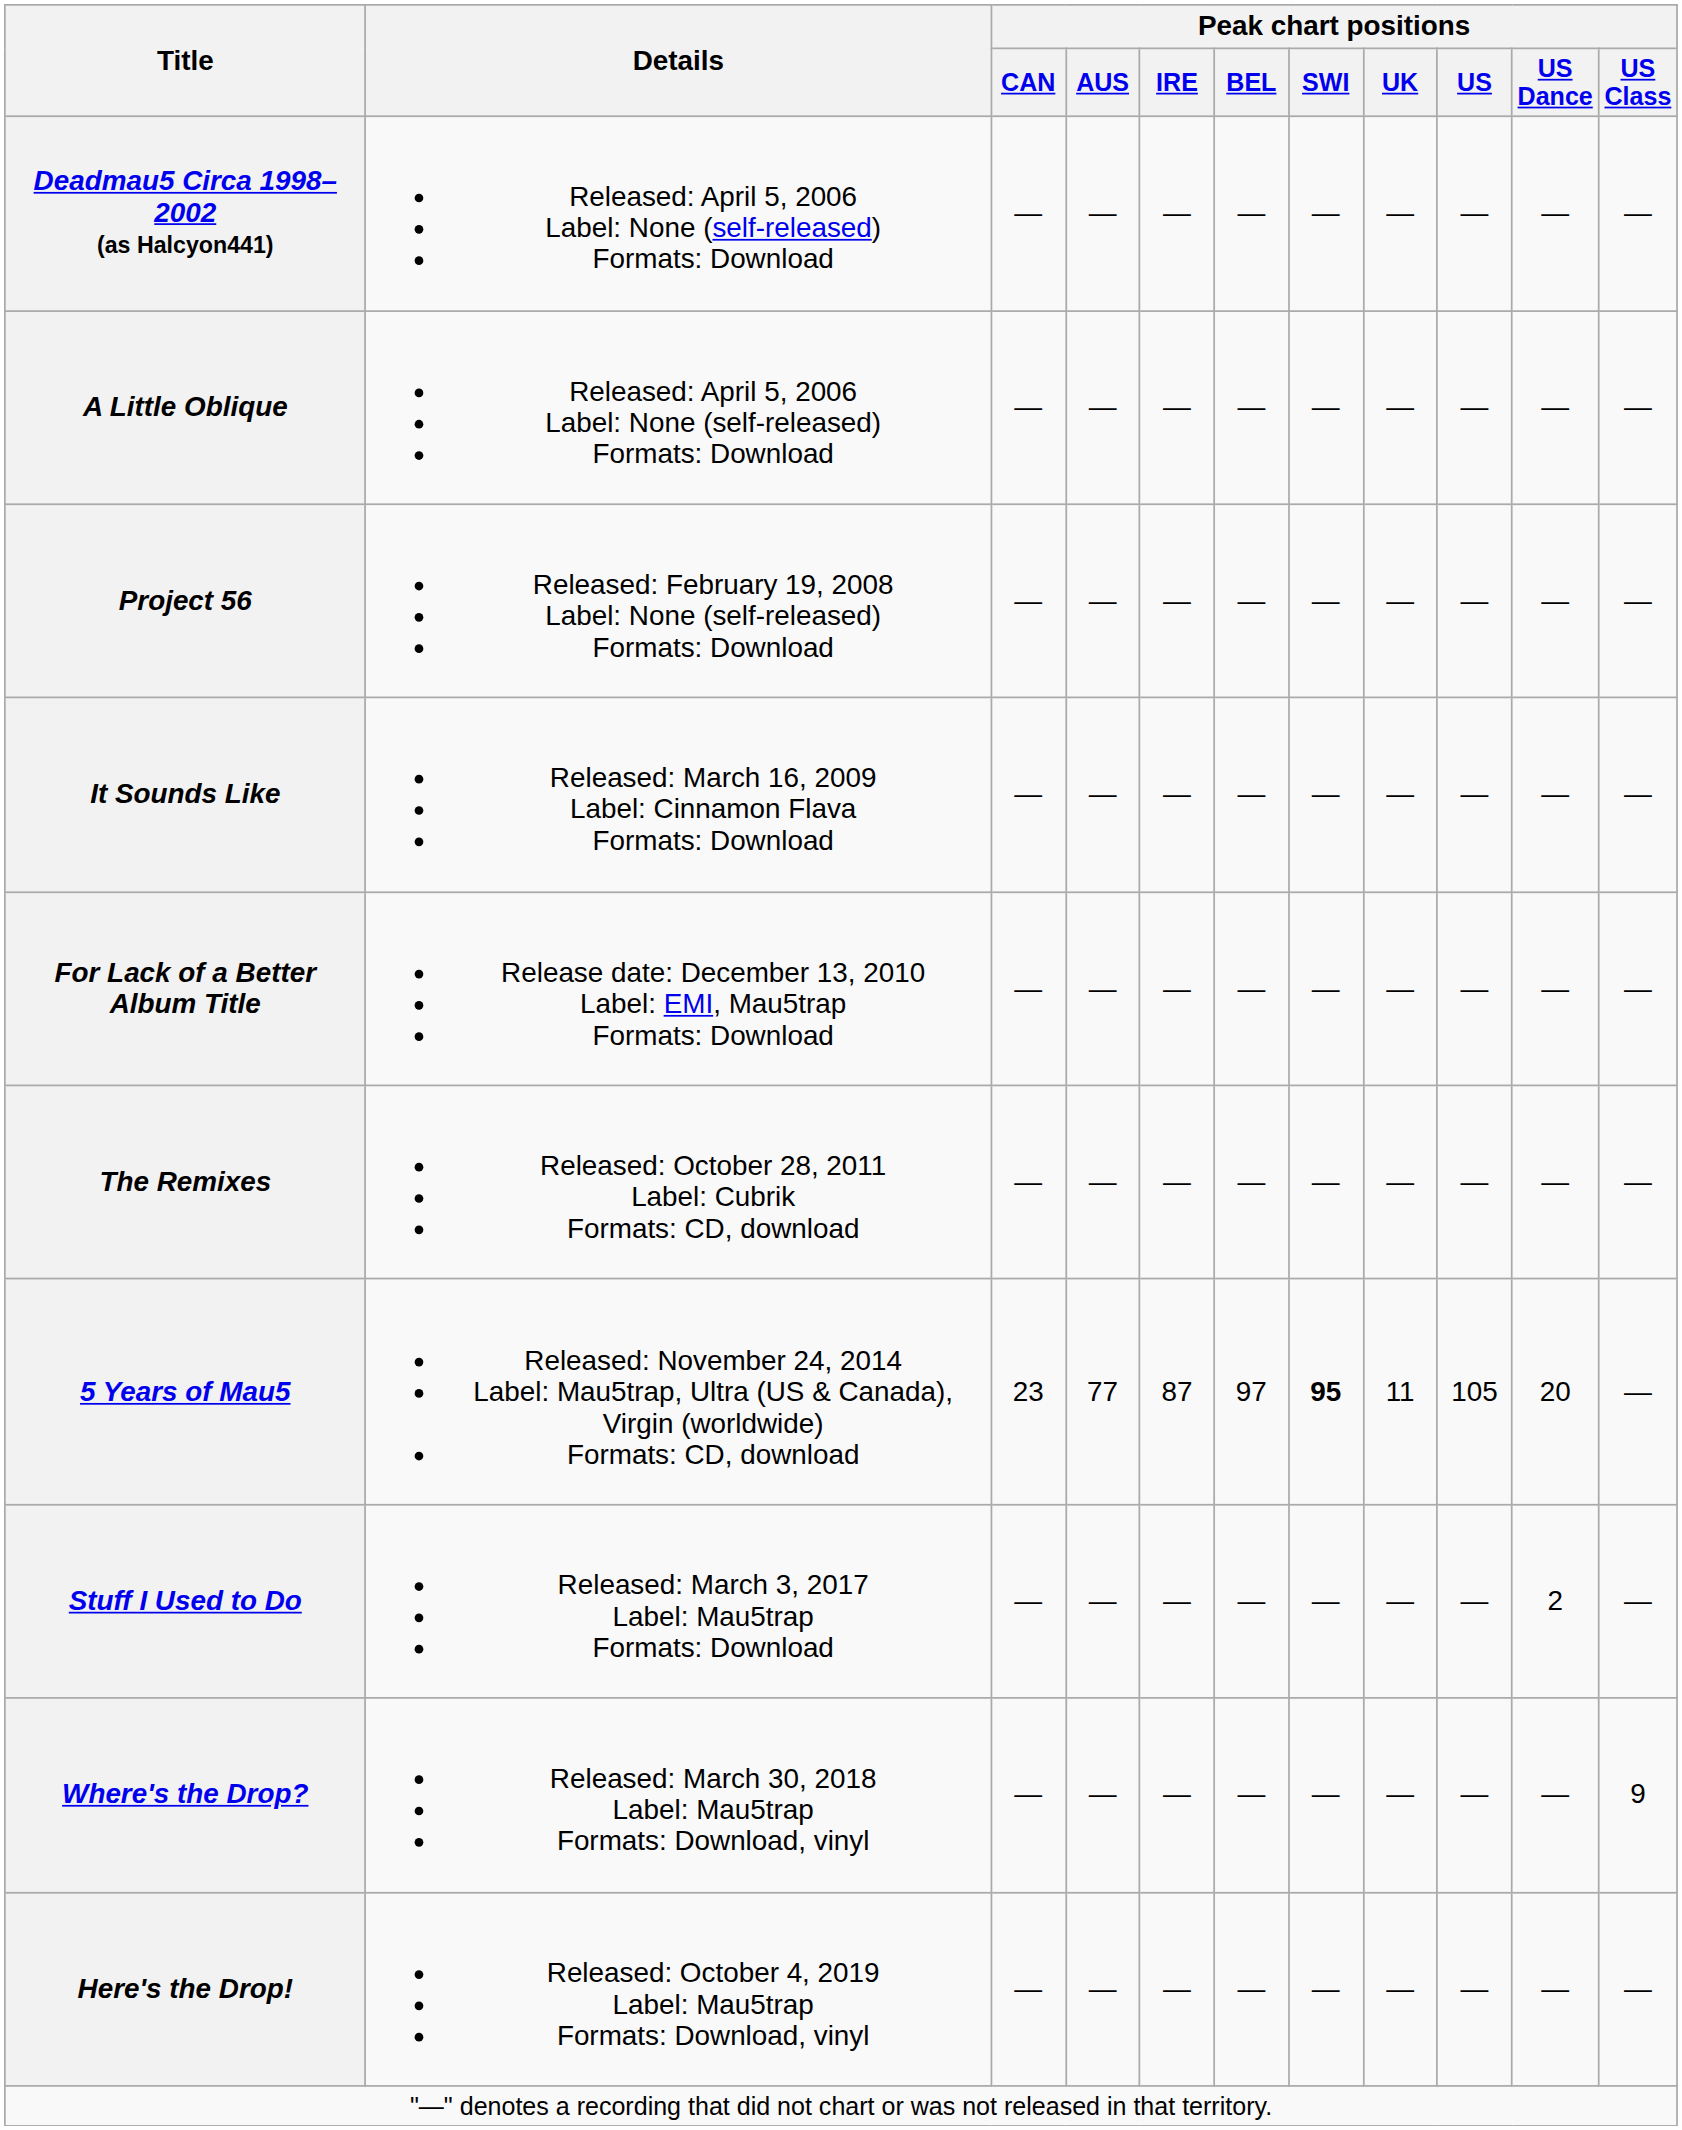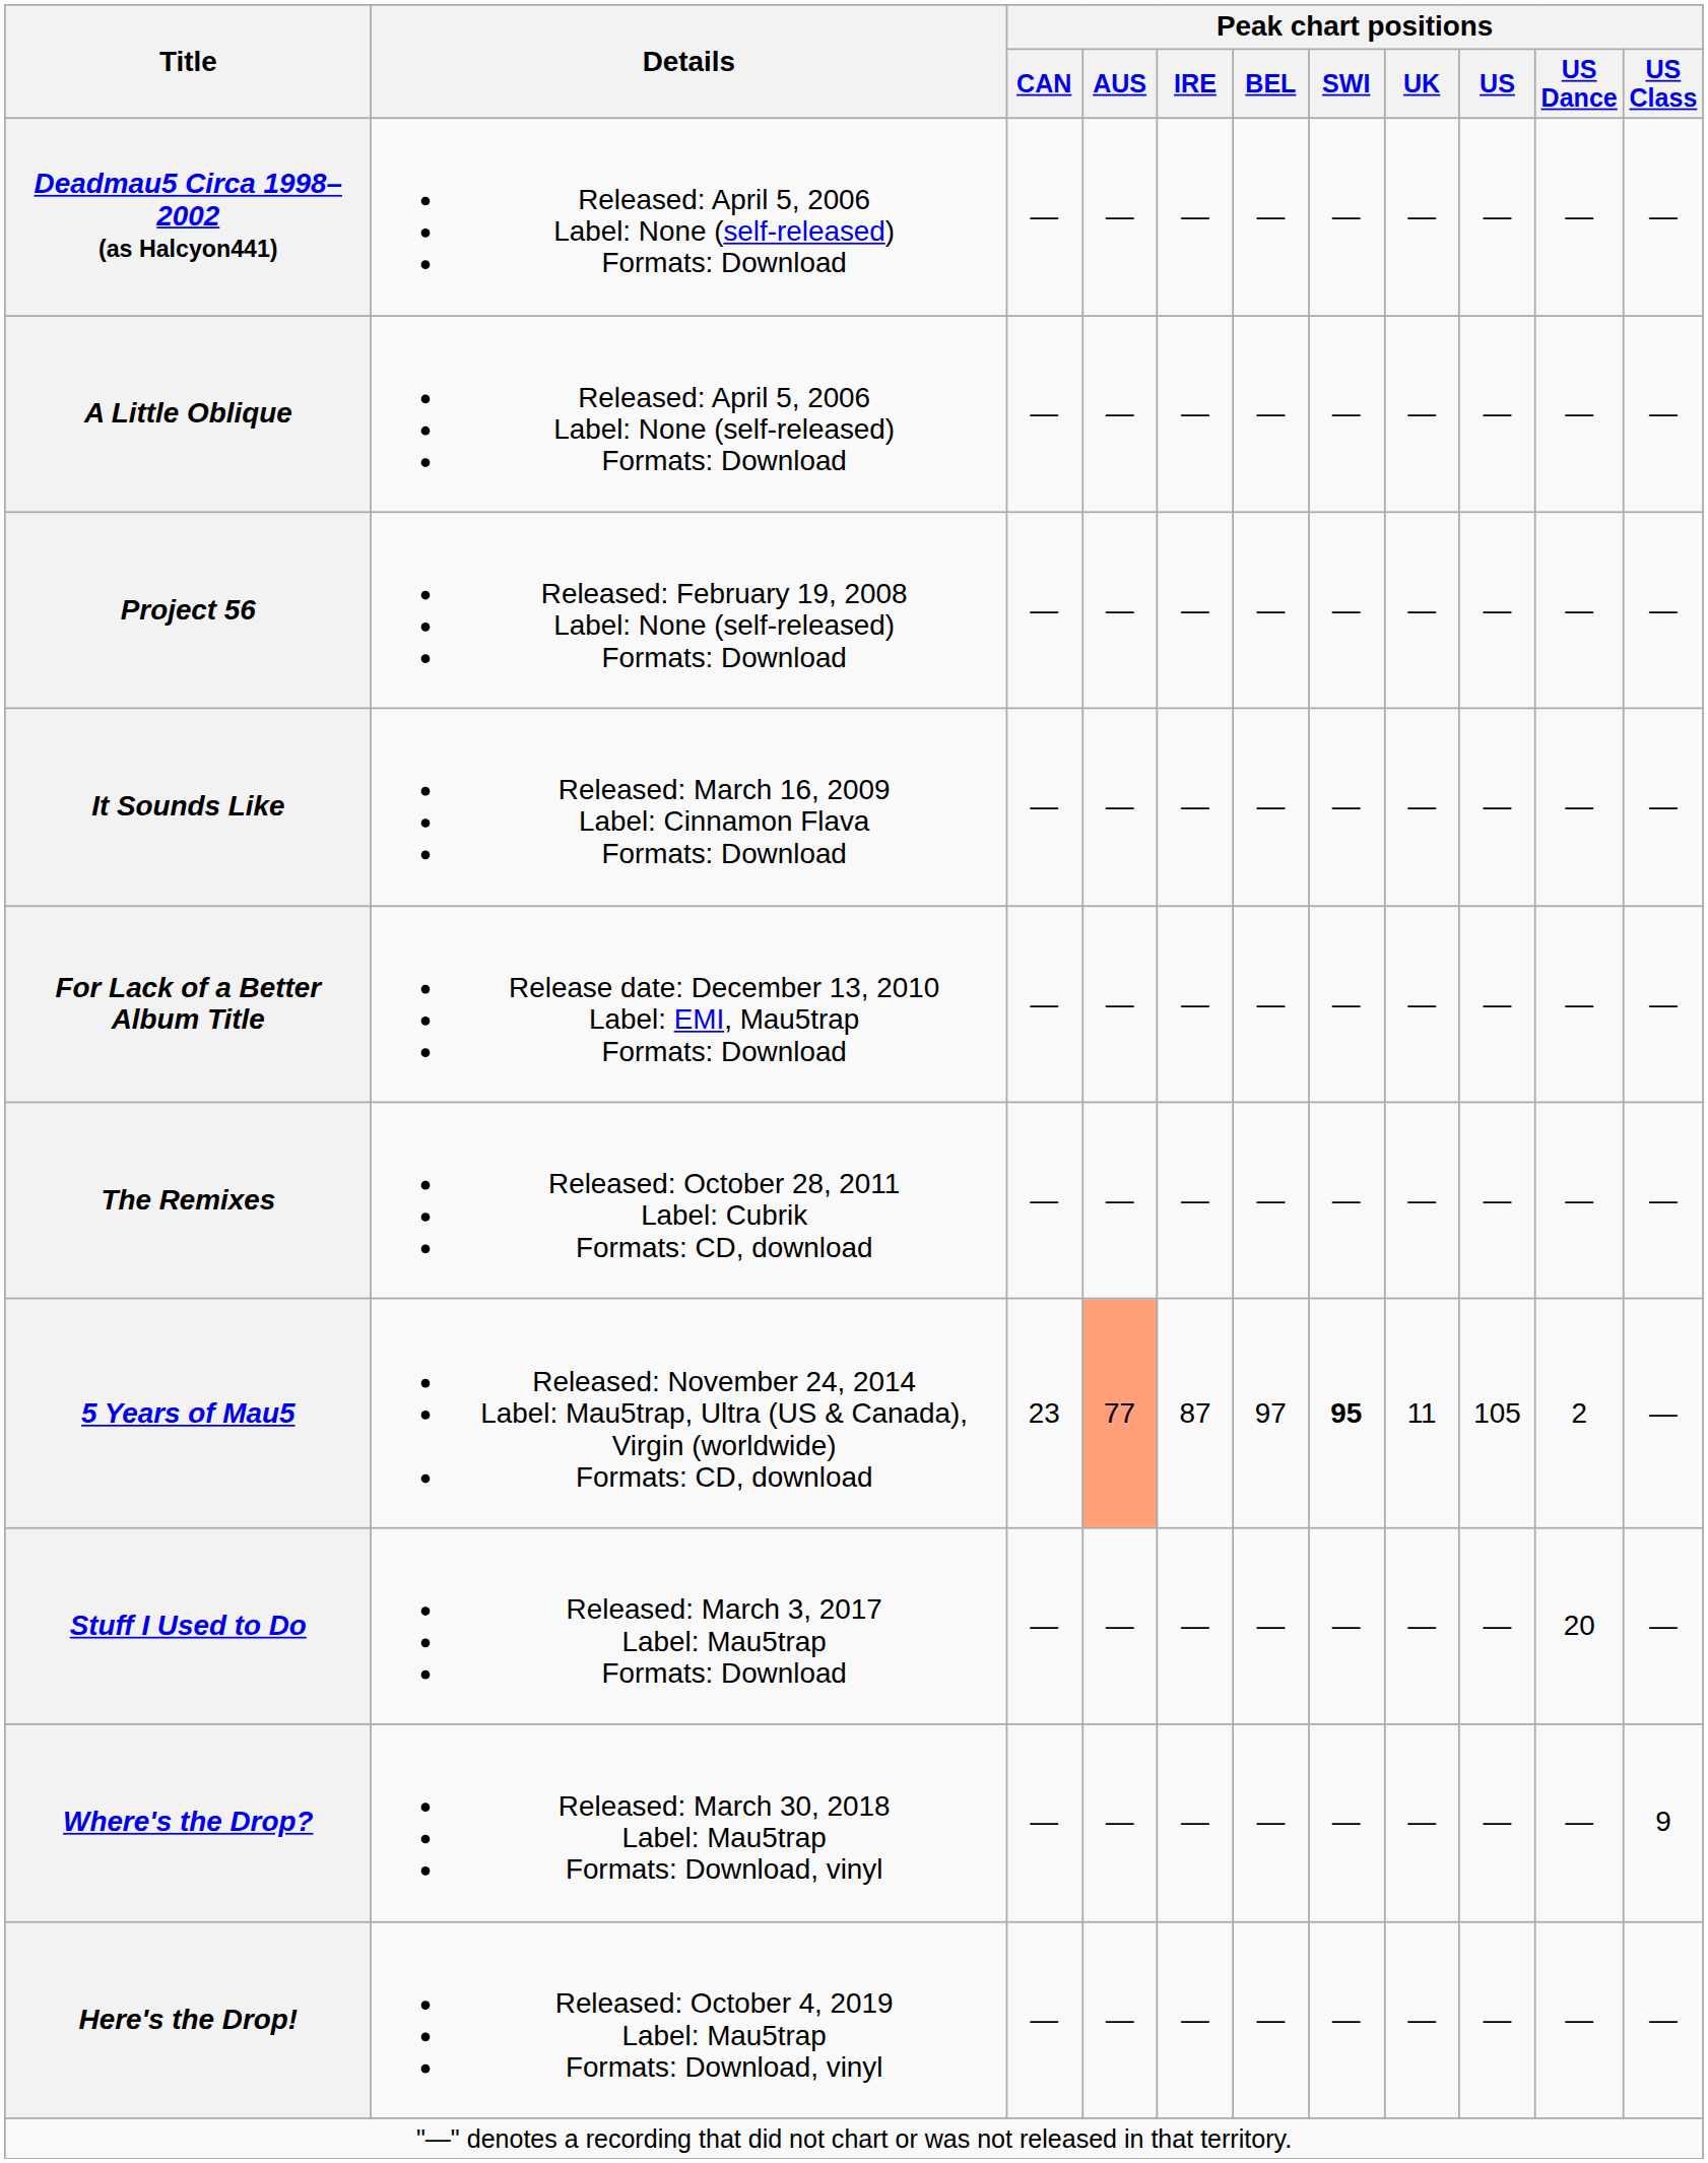 <table class="wikitable plainrowheaders" style="text-align:center;">
 <tr>
 <th scope="col" rowspan="2" style="width:12.5em;">Title</th>
 <th scope="col" rowspan="2" style="width:22em;">Details</th>
 <th scope="col" colspan="9">Peak chart positions</th>
 </tr>
 <tr>
 <th scope="col" style="width:2.5em;font-size:90%;"><a href='#'>CAN</a><br></th>
 <th scope="col" style="width:2.5em;font-size:90%;"><a href='#'>AUS</a><br></th>
 <th scope="col" style="width:2.5em;font-size:90%;"><a href='#'>IRE</a><br></th>
 <th scope="col" style="width:2.5em;font-size:90%;"><a href='#'>BEL</a><br></th>
 <th scope="col" style="width:2.5em;font-size:90%;"><a href='#'>SWI</a><br></th>
 <th scope="col" style="width:2.5em;font-size:90%;"><a href='#'>UK</a><br></th>
 <th scope="col" style="width:2.5em;font-size:90%;"><a href='#'>US</a><br></th>
 <th scope="col" style="width:2.5em;font-size:90%;"><a href='#'>US<br>Dance</a><br></th>
 <th scope="col" style="width:2.5em;font-size:90%;"><a href='#'>US<br>Class</a><br></th>
 </tr>
 <tr>
 <th scope="row"><em><a href='#'>Deadmau5 Circa 1998–2002</a></em><br><small>(as Halcyon441)</small></th>
 <td><br><ul><li>Released: April 5, 2006</li><li>Label: None (<a href='#'>self-released</a>)</li><li>Formats: Download</li></ul></td>
 <td>—</td>
 <td>—</td>
 <td>—</td>
 <td>—</td>
 <td>—</td>
 <td>—</td>
 <td>—</td>
 <td>—</td>
 <td>—</td>
 </tr>
 <tr>
 <th scope="row"><em>A Little Oblique</em></th>
 <td><br><ul><li>Released: April 5, 2006</li><li>Label: None (self-released)</li><li>Formats: Download</li></ul></td>
 <td>—</td>
 <td>—</td>
 <td>—</td>
 <td>—</td>
 <td>—</td>
 <td>—</td>
 <td>—</td>
 <td>—</td>
 <td>—</td>
 </tr>
 <tr>
 <th scope="row"><em>Project 56</em></th>
 <td><br><ul><li>Released: February 19, 2008</li><li>Label: None (self-released)</li><li>Formats: Download</li></ul></td>
 <td>—</td>
 <td>—</td>
 <td>—</td>
 <td>—</td>
 <td>—</td>
 <td>—</td>
 <td>—</td>
 <td>—</td>
 <td>—</td>
 </tr>
 <tr>
 <th scope="row"><em>It Sounds Like</em></th>
 <td><br><ul><li>Released: March 16, 2009</li><li>Label: Cinnamon Flava</li><li>Formats: Download</li></ul></td>
 <td>—</td>
 <td>—</td>
 <td>—</td>
 <td>—</td>
 <td>—</td>
 <td>—</td>
 <td>—</td>
 <td>—</td>
 <td>—</td>
 </tr>
 <tr>
 <th scope="row"><em>For Lack of a Better Album Title</em></th>
 <td><br><ul><li>Release date: December 13, 2010</li><li>Label: <a href='#'>EMI</a>, Mau5trap</li><li>Formats: Download</li></ul></td>
 <td>—</td>
 <td>—</td>
 <td>—</td>
 <td>—</td>
 <td>—</td>
 <td>—</td>
 <td>—</td>
 <td>—</td>
 <td>—</td>
 </tr>
 <tr>
 <th scope="row"><em>The Remixes</em></th>
 <td><br><ul><li>Released: October 28, 2011</li><li>Label: Cubrik</li><li>Formats: CD, download</li></ul></td>
 <td>—</td>
 <td>—</td>
 <td>—</td>
 <td>—</td>
 <td>—</td>
 <td>—</td>
 <td>—</td>
 <td>—</td>
 <td>—</td>
 </tr>
 <tr>
 <th scope="row"><em><a href='#'>5 Years of Mau5</a></em></th>
 <td><br><ul><li>Released: November 24, 2014</li><li>Label: Mau5trap, Ultra (US & Canada), Virgin (worldwide)</li><li>Formats: CD, download</li></ul></td>
 <td>23</td>
-<td>77</td>
+<td style="background: lightsalmon;">77</td>
 <td>87</td>
 <td>97</td>
 <td><strong>95</strong></td>
 <td>11</td>
 <td>105</td>
-<td>20</td>
+<td>2</td>
 <td>—</td>
 </tr>
 <tr>
 <th scope="row"><em><a href='#'>Stuff I Used to Do</a></em></th>
 <td><br><ul><li>Released: March 3, 2017</li><li>Label: Mau5trap</li><li>Formats: Download</li></ul></td>
 <td>—</td>
 <td>—</td>
 <td>—</td>
 <td>—</td>
 <td>—</td>
 <td>—</td>
 <td>—</td>
-<td>2</td>
+<td>20</td>
 <td>—</td>
 </tr>
 <tr>
 <th scope="row"><em><a href='#'>Where's the Drop?</a></em></th>
 <td><br><ul><li>Released: March 30, 2018</li><li>Label: Mau5trap</li><li>Formats: Download, vinyl</li></ul></td>
 <td>—</td>
 <td>—</td>
 <td>—</td>
 <td>—</td>
 <td>—</td>
 <td>—</td>
 <td>—</td>
 <td>—</td>
 <td>9</td>
 </tr>
 <tr>
 <th scope="row"><em>Here's the Drop!</em></th>
 <td><br><ul><li>Released: October 4, 2019</li><li>Label: Mau5trap</li><li>Formats: Download, vinyl</li></ul></td>
 <td>—</td>
 <td>—</td>
 <td>—</td>
 <td>—</td>
 <td>—</td>
 <td>—</td>
 <td>—</td>
 <td>—</td>
 <td>—</td>
 </tr>
 <tr>
 <td colspan="12" style="font-size:90%">"—" denotes a recording that did not chart or was not released in that territory.</td>
 </tr>
 </table>
